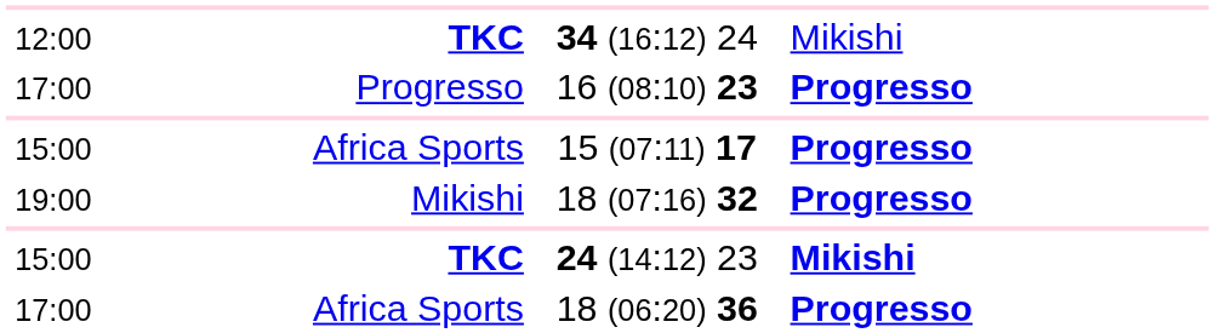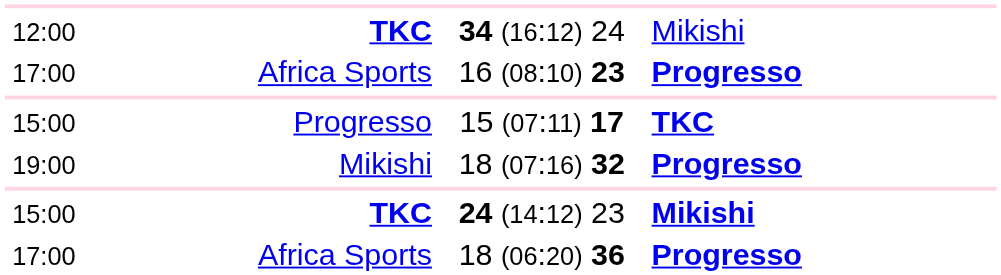 <table style="text-align:center" width=550>
 <tr>
 <th width=3%></th>
 <th width=25%></th>
 <th width=15%></th>
 <th width=25%></th>
 <th width=3%></th>
 </tr>
 <tr align="left" bgcolor=#ffd4e4>
 <td colspan=4></td>
 </tr>
 <tr>
 <td><small>12:00</small></td>
 <td align="right"><strong><a href='#'>TKC</a></strong> </td>
 <td><strong>34</strong> <small>(16</small>:<small>12)</small> 24</td>
 <td align=left> <a href='#'>Mikishi</a></td>
 <td></td>
 </tr>
 <tr>
 <td><small>17:00</small></td>
-<td align="right"><a href='#'>Progresso</a> </td>
+<td align="right"><a href='#'>Africa Sports</a> </td>
 <td>16 <small>(08</small>:<small>10)</small> <strong>23</strong></td>
 <td align=left> <strong><a href='#'>Progresso</a></strong></td>
 <td></td>
 </tr>
 <tr align="left" bgcolor=#ffd4e4>
 <td colspan=4></td>
 </tr>
 <tr>
 <td><small>15:00</small></td>
-<td align="right"><a href='#'>Africa Sports</a> </td>
+<td align="right"><a href='#'>Progresso</a> </td>
 <td>15 <small>(07</small>:<small>11)</small> <strong>17</strong></td>
-<td align=left> <strong><a href='#'>Progresso</a></strong></td>
+<td align=left> <strong><a href='#'>TKC</a></strong></td>
 <td></td>
 </tr>
 <tr>
 <td><small>19:00</small></td>
 <td align="right"><a href='#'>Mikishi</a> </td>
 <td>18 <small>(07</small>:<small>16)</small> <strong>32</strong></td>
 <td align=left> <strong><a href='#'>Progresso</a></strong></td>
 <td></td>
 </tr>
 <tr align="left" bgcolor=#ffd4e4>
 <td colspan=4></td>
 </tr>
 <tr>
 <td><small>15:00</small></td>
 <td align="right"><strong><a href='#'>TKC</a></strong> </td>
 <td><strong>24</strong> <small>(14</small>:<small>12)</small> 23</td>
 <td align=left><strong> <a href='#'>Mikishi</a></strong></td>
 <td></td>
 </tr>
 <tr>
 <td><small>17:00</small></td>
 <td align="right"><a href='#'>Africa Sports</a> </td>
 <td>18 <small>(06</small>:<small>20)</small> <strong>36</strong></td>
 <td align=left> <strong><a href='#'>Progresso</a></strong></td>
 <td></td>
 </tr>
 </table>
